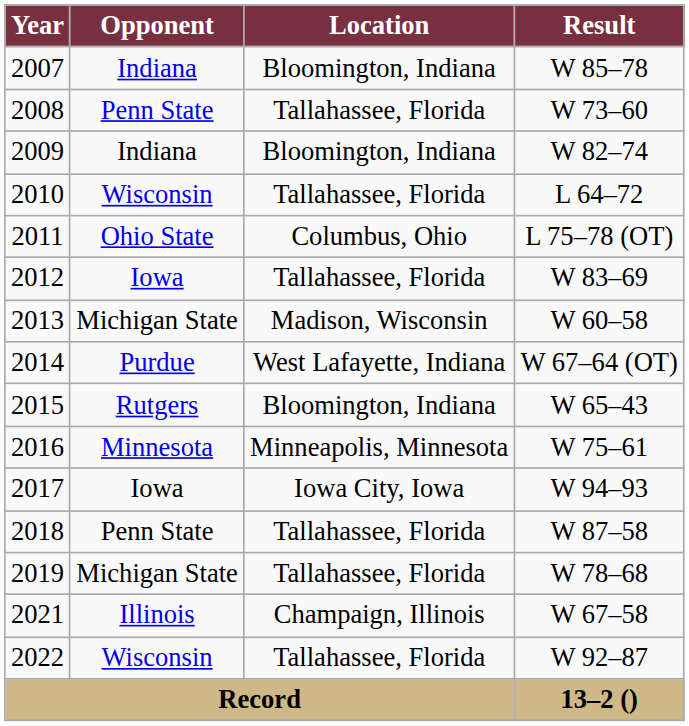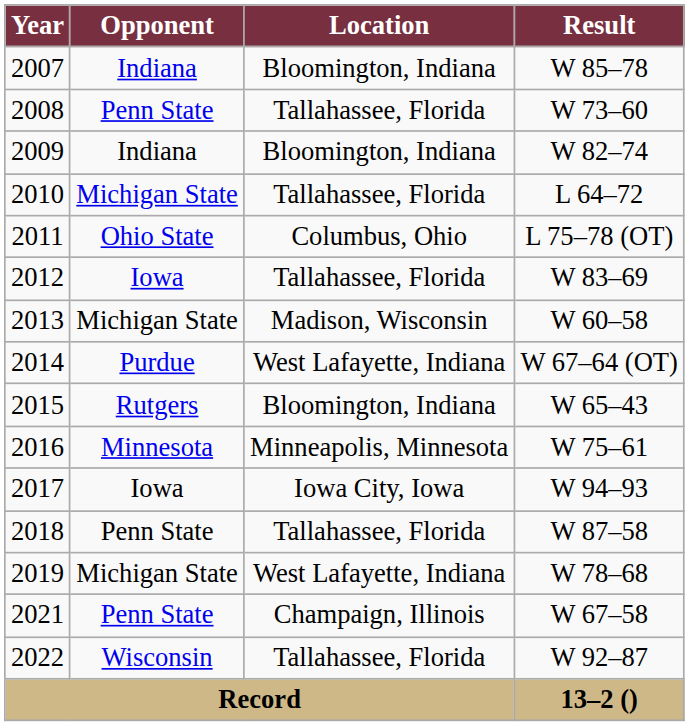 <table class="wikitable">
 <tr>
 <th style="background:#782F40; color:white;">Year</th>
 <th style="background:#782F40; color:white;">Opponent</th>
 <th style="background:#782F40; color:white;">Location</th>
 <th style="background:#782F40; color:white;">Result</th>
 </tr>
 <tr align="center">
 <td>2007</td>
 <td><a href='#'>Indiana</a></td>
 <td>Bloomington, Indiana</td>
 <td>W 85–78</td>
 </tr>
 <tr align="center">
 <td>2008</td>
 <td><a href='#'>Penn State</a></td>
 <td>Tallahassee, Florida</td>
 <td>W 73–60</td>
 </tr>
 <tr align="center">
 <td>2009</td>
 <td>Indiana</td>
 <td>Bloomington, Indiana</td>
 <td>W 82–74</td>
 </tr>
 <tr align="center">
 <td>2010</td>
-<td><a href='#'>Wisconsin</a></td>
+<td><a href='#'>Michigan State</a></td>
 <td>Tallahassee, Florida</td>
 <td>L 64–72</td>
 </tr>
 <tr align="center">
 <td>2011</td>
 <td><a href='#'>Ohio State</a></td>
 <td>Columbus, Ohio</td>
 <td>L 75–78 (OT)</td>
 </tr>
 <tr align="center">
 <td>2012</td>
 <td><a href='#'>Iowa</a></td>
 <td>Tallahassee, Florida</td>
 <td>W 83–69</td>
 </tr>
 <tr align="center">
 <td>2013</td>
 <td>Michigan State</td>
 <td>Madison, Wisconsin</td>
 <td>W 60–58</td>
 </tr>
 <tr align="center">
 <td>2014</td>
 <td><a href='#'>Purdue</a></td>
 <td>West Lafayette, Indiana</td>
 <td>W 67–64 (OT)</td>
 </tr>
 <tr align="center">
 <td>2015</td>
 <td><a href='#'>Rutgers</a></td>
 <td>Bloomington, Indiana</td>
 <td>W 65–43</td>
 </tr>
 <tr align="center">
 <td>2016</td>
 <td><a href='#'>Minnesota</a></td>
 <td>Minneapolis, Minnesota</td>
 <td>W 75–61</td>
 </tr>
 <tr align="center">
 <td>2017</td>
 <td>Iowa</td>
 <td>Iowa City, Iowa</td>
 <td>W 94–93</td>
 </tr>
 <tr align="center">
 <td>2018</td>
 <td>Penn State</td>
 <td>Tallahassee, Florida</td>
 <td>W 87–58</td>
 </tr>
 <tr align="center">
 <td>2019</td>
 <td>Michigan State</td>
-<td>Tallahassee, Florida</td>
+<td>West Lafayette, Indiana</td>
 <td>W 78–68</td>
 </tr>
 <tr align="center">
 <td>2021</td>
-<td><a href='#'>Illinois</a></td>
+<td><a href='#'>Penn State</a></td>
 <td>Champaign, Illinois</td>
 <td>W 67–58</td>
 </tr>
 <tr align="center">
 <td>2022</td>
 <td><a href='#'>Wisconsin</a></td>
 <td>Tallahassee, Florida</td>
 <td>W 92–87</td>
 </tr>
 <tr style="text-align:center;" class="sortbottom">
 <th colspan="3;" style="background:#CEB888; color:black;">Record</th>
 <th colspan="1;" style="background:#CEB888; color:black;">13–2 ()</th>
 </tr>
 </table>
